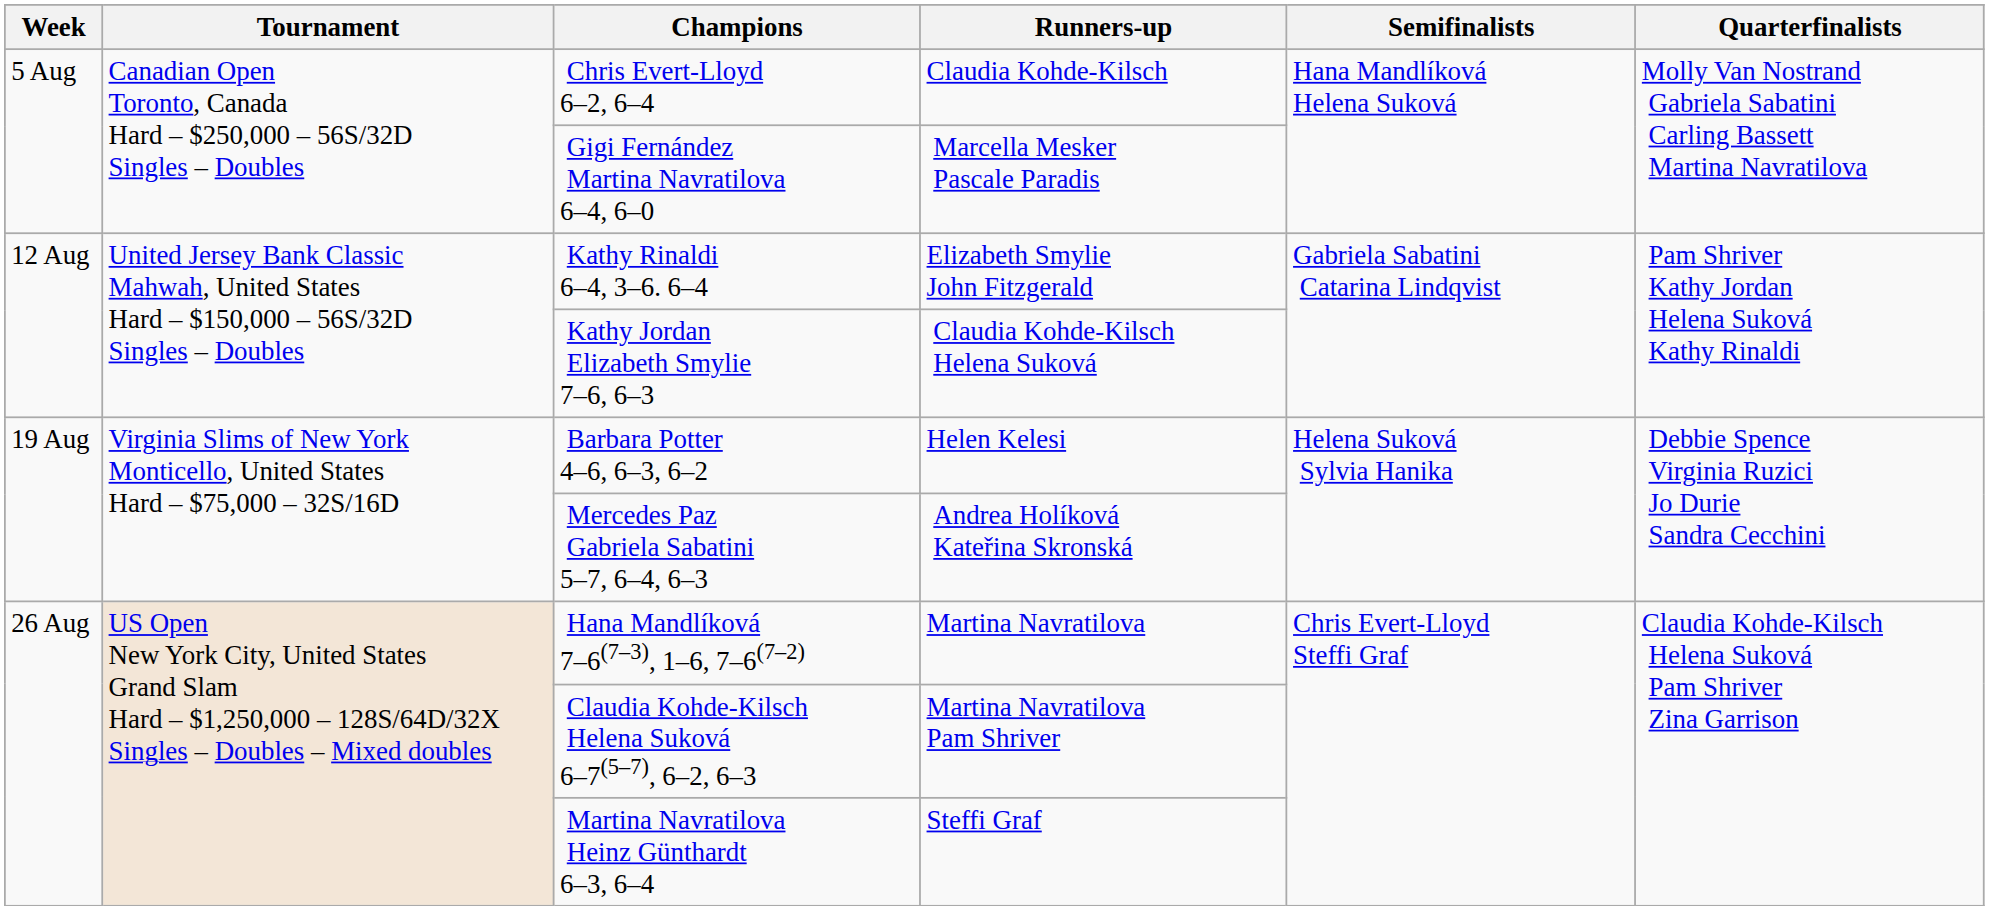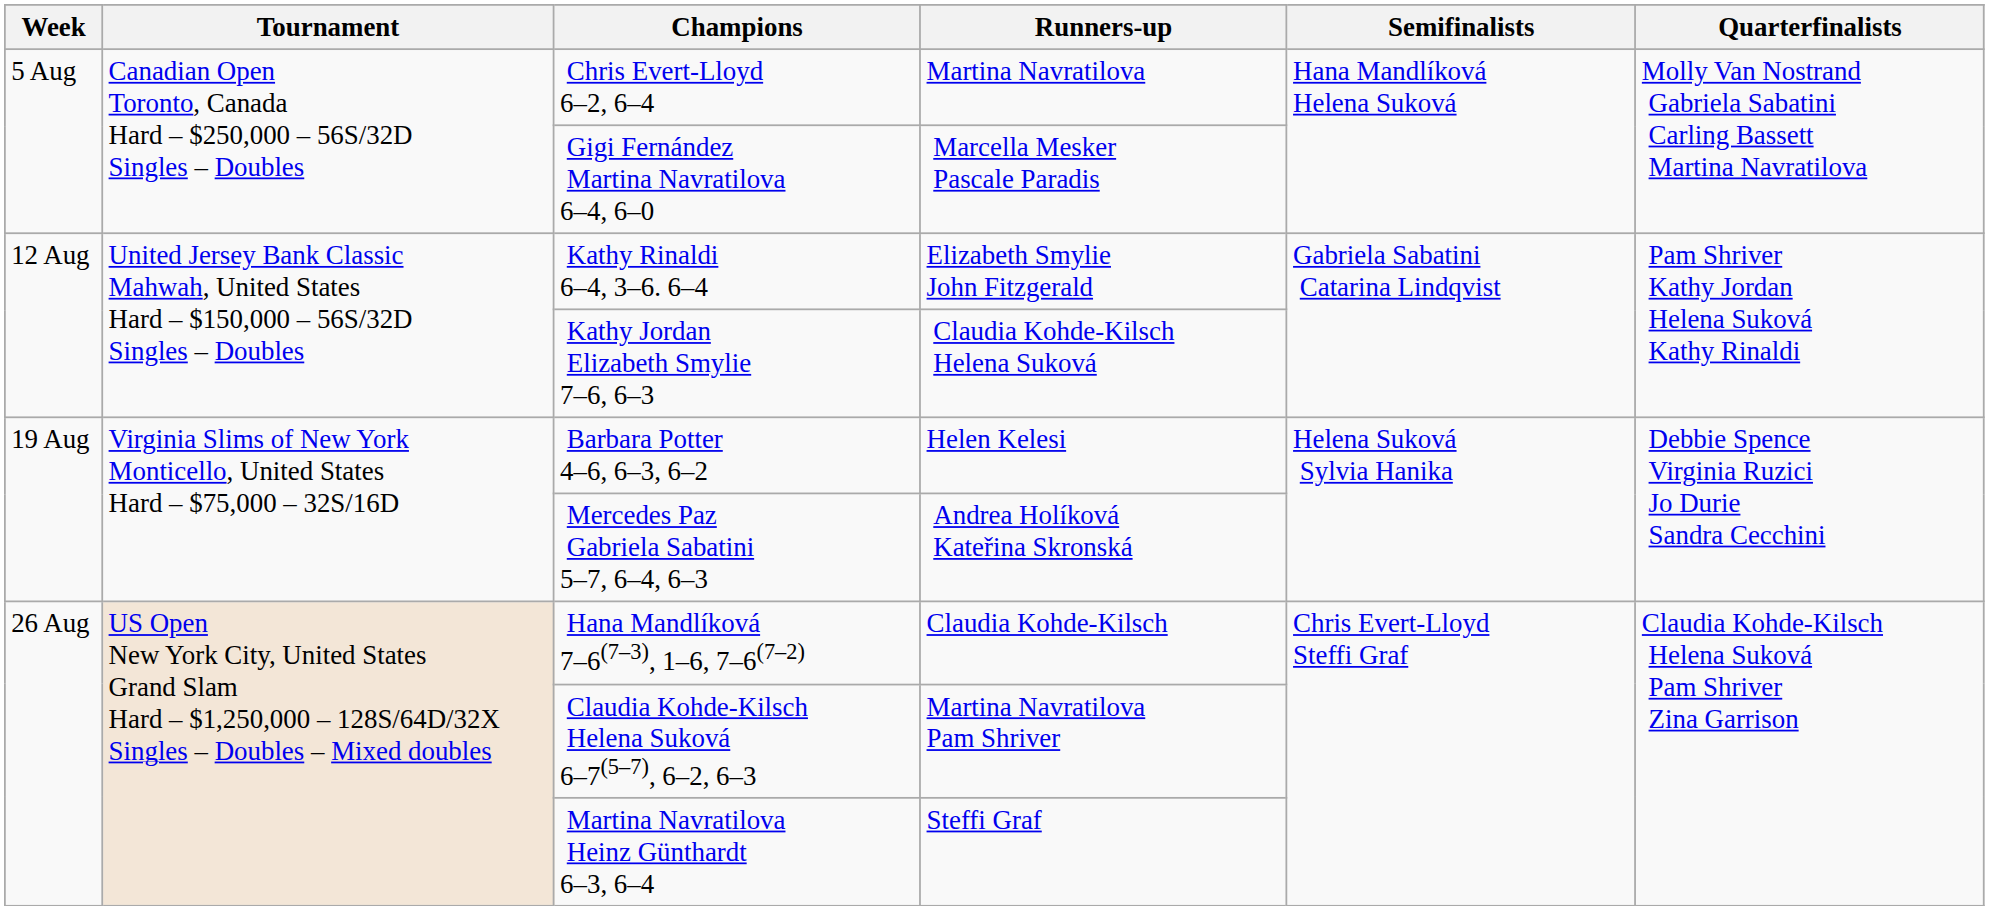 <table class=wikitable style=font-size:95%>
 <tr>
 <th style="width:48px;">Week</th>
 <th style="width:248px;">Tournament</th>
 <th style="width:200px;">Champions</th>
 <th style="width:200px;">Runners-up</th>
 <th style="width:190px;">Semifinalists</th>
 <th style="width:190px;">Quarterfinalists</th>
 </tr>
 <tr valign="top">
 <td rowspan=2>5 Aug</td>
 <td rowspan=2><a href='#'>Canadian Open</a><br> <a href='#'>Toronto</a>, Canada<br>Hard – $250,000 – 56S/32D <br><a href='#'>Singles</a> – <a href='#'>Doubles</a></td>
 <td> <a href='#'>Chris Evert-Lloyd</a><br>6–2, 6–4</td>
-<td> <a href='#'>Claudia Kohde-Kilsch</a></td>
+<td> <a href='#'>Martina Navratilova</a></td>
 <td rowspan=2> <a href='#'>Hana Mandlíková</a> <br> <a href='#'>Helena Suková</a></td>
 <td rowspan=2> <a href='#'>Molly Van Nostrand</a><br> <a href='#'>Gabriela Sabatini</a><br>  <a href='#'>Carling Bassett</a><br> <a href='#'>Martina Navratilova</a></td>
 </tr>
 <tr valign="top">
 <td> <a href='#'>Gigi Fernández</a><br> <a href='#'>Martina Navratilova</a><br> 6–4, 6–0</td>
 <td> <a href='#'>Marcella Mesker</a><br> <a href='#'>Pascale Paradis</a></td>
 </tr>
 <tr valign=top>
 <td rowspan=2>12 Aug</td>
 <td rowspan=2><a href='#'>United Jersey Bank Classic</a><br> <a href='#'>Mahwah</a>, United States <br>Hard – $150,000 – 56S/32D<br> <a href='#'>Singles</a> – <a href='#'>Doubles</a></td>
 <td> <a href='#'>Kathy Rinaldi</a><br>6–4, 3–6. 6–4</td>
 <td> <a href='#'>Elizabeth Smylie</a><br>  <a href='#'>John Fitzgerald</a></td>
 <td rowspan=2> <a href='#'>Gabriela Sabatini</a><br> <a href='#'>Catarina Lindqvist</a></td>
 <td rowspan=2> <a href='#'>Pam Shriver</a><br> <a href='#'>Kathy Jordan</a><br>  <a href='#'>Helena Suková</a><br> <a href='#'>Kathy Rinaldi</a></td>
 </tr>
 <tr valign="top">
 <td> <a href='#'>Kathy Jordan</a><br> <a href='#'>Elizabeth Smylie</a> <br> 7–6, 6–3</td>
 <td> <a href='#'>Claudia Kohde-Kilsch</a><br> <a href='#'>Helena Suková</a></td>
 </tr>
 <tr valign=top>
 <td rowspan=2>19 Aug</td>
 <td rowspan=2><a href='#'>Virginia Slims of New York</a><br> <a href='#'>Monticello</a>, United States <br>Hard – $75,000 – 32S/16D</td>
 <td> <a href='#'>Barbara Potter</a><br>4–6, 6–3, 6–2</td>
 <td> <a href='#'>Helen Kelesi</a></td>
 <td rowspan=2> <a href='#'>Helena Suková</a><br> <a href='#'>Sylvia Hanika</a></td>
 <td rowspan=2> <a href='#'>Debbie Spence</a><br> <a href='#'>Virginia Ruzici</a><br>  <a href='#'>Jo Durie</a><br> <a href='#'>Sandra Cecchini</a></td>
 </tr>
 <tr valign="top">
 <td> <a href='#'>Mercedes Paz</a><br> <a href='#'>Gabriela Sabatini</a><br> 5–7, 6–4, 6–3</td>
 <td> <a href='#'>Andrea Holíková</a><br> <a href='#'>Kateřina Skronská</a></td>
 </tr>
 <tr valign=top>
 <td rowspan=3>26 Aug</td>
 <td rowspan=3 style="background:#F3E6D7;"><a href='#'>US Open</a><br> New York City, United States<br>Grand Slam <br>Hard – $1,250,000 – 128S/64D/32X <br><a href='#'>Singles</a> – <a href='#'>Doubles</a> – <a href='#'>Mixed doubles</a></td>
 <td> <a href='#'>Hana Mandlíková</a> <br>7–6<sup>(7–3)</sup>, 1–6, 7–6<sup>(7–2)</sup></td>
-<td> <a href='#'>Martina Navratilova</a></td>
+<td> <a href='#'>Claudia Kohde-Kilsch</a></td>
 <td rowspan=3> <a href='#'>Chris Evert-Lloyd</a> <br> <a href='#'>Steffi Graf</a></td>
 <td rowspan=3> <a href='#'>Claudia Kohde-Kilsch</a><br> <a href='#'>Helena Suková</a><br>  <a href='#'>Pam Shriver</a><br> <a href='#'>Zina Garrison</a></td>
 </tr>
 <tr valign="top">
 <td> <a href='#'>Claudia Kohde-Kilsch</a><br> <a href='#'>Helena Suková</a> <br>6–7<sup>(5–7)</sup>, 6–2, 6–3</td>
 <td> <a href='#'>Martina Navratilova</a> <br>  <a href='#'>Pam Shriver</a></td>
 </tr>
 <tr valign="top">
 <td> <a href='#'>Martina Navratilova</a><br> <a href='#'>Heinz Günthardt</a> <br>6–3, 6–4</td>
 <td> <a href='#'>Steffi Graf</a></td>
 </tr>
 </table>
